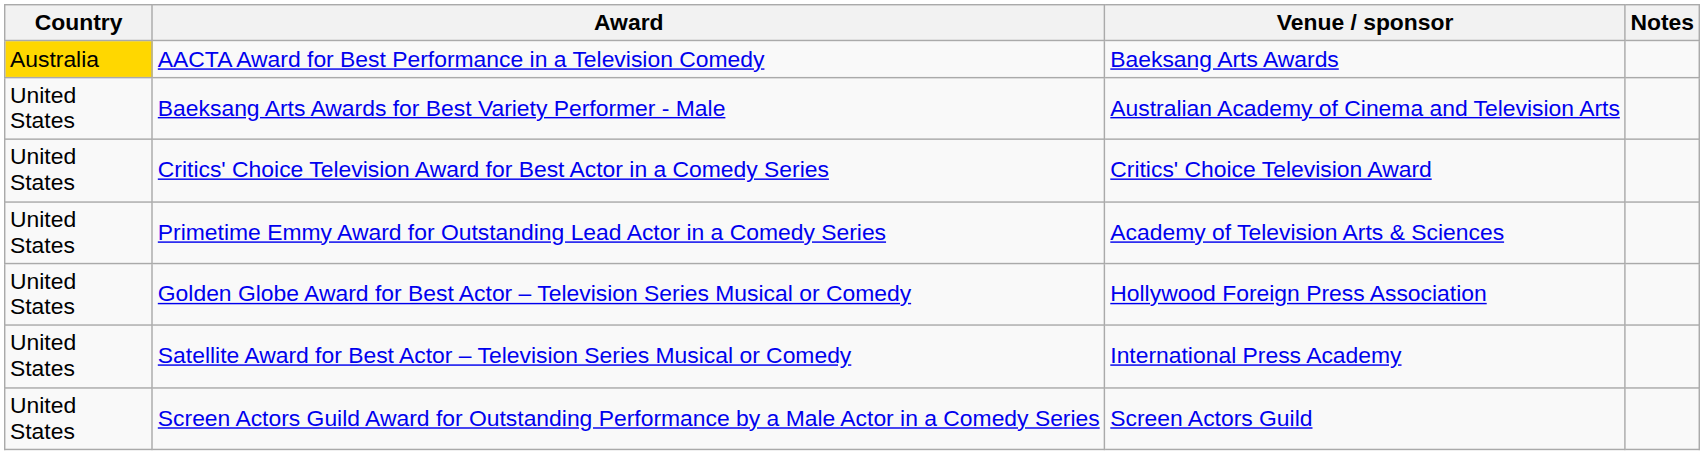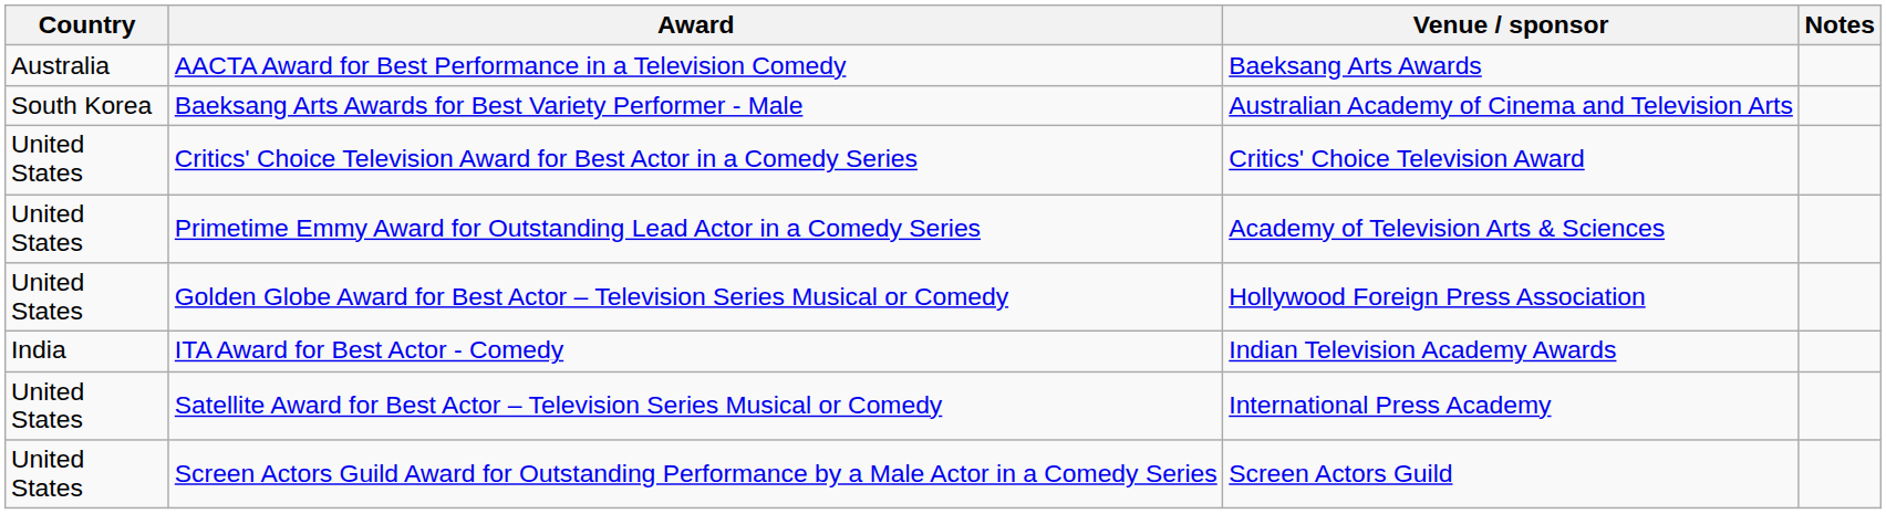 <table class="wikitable sortable">
 <tr>
 <th style="width:6em;">Country</th>
 <th>Award</th>
 <th>Venue / sponsor</th>
 <th>Notes</th>
 </tr>
 <tr>
-<td style="background: gold;">Australia</td>
+<td>Australia</td>
 <td><a href='#'>AACTA Award for Best Performance in a Television Comedy</a></td>
 <td><a href='#'>Baeksang Arts Awards</a></td>
 <td></td>
 </tr>
 <tr>
-<td>United States</td>
+<td>South Korea</td>
 <td><a href='#'>Baeksang Arts Awards for Best Variety Performer - Male</a></td>
 <td><a href='#'>Australian Academy of Cinema and Television Arts</a></td>
 <td></td>
 </tr>
 <tr>
 <td>United States</td>
 <td><a href='#'>Critics' Choice Television Award for Best Actor in a Comedy Series</a></td>
 <td><a href='#'>Critics' Choice Television Award</a></td>
 <td></td>
 </tr>
 <tr>
 <td>United States</td>
 <td><a href='#'>Primetime Emmy Award for Outstanding Lead Actor in a Comedy Series</a></td>
 <td><a href='#'>Academy of Television Arts & Sciences</a></td>
 <td></td>
 </tr>
 <tr>
 <td>United States</td>
 <td><a href='#'>Golden Globe Award for Best Actor – Television Series Musical or Comedy</a></td>
 <td><a href='#'>Hollywood Foreign Press Association</a></td>
 <td></td>
 </tr>
 <tr>
+<td>India</td>
+<td><a href='#'>ITA Award for Best Actor - Comedy</a></td>
+<td><a href='#'>Indian Television Academy Awards</a></td>
+<td></td>
+</tr>
+<tr>
 <td>United States</td>
 <td><a href='#'>Satellite Award for Best Actor – Television Series Musical or Comedy</a></td>
 <td><a href='#'>International Press Academy</a></td>
 <td></td>
 </tr>
 <tr>
 <td>United States</td>
 <td><a href='#'>Screen Actors Guild Award for Outstanding Performance by a Male Actor in a Comedy Series</a></td>
 <td><a href='#'>Screen Actors Guild</a></td>
 <td></td>
 </tr>
 </table>
